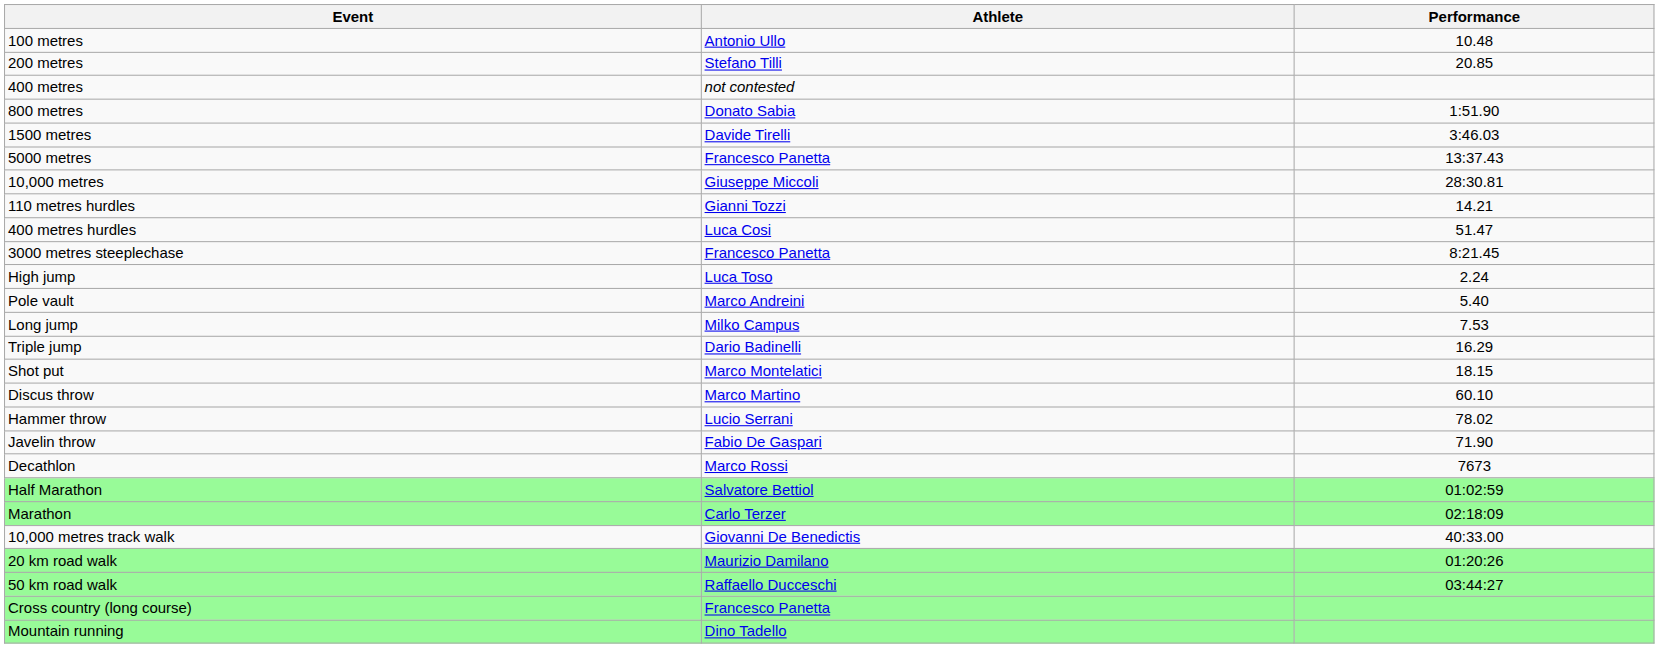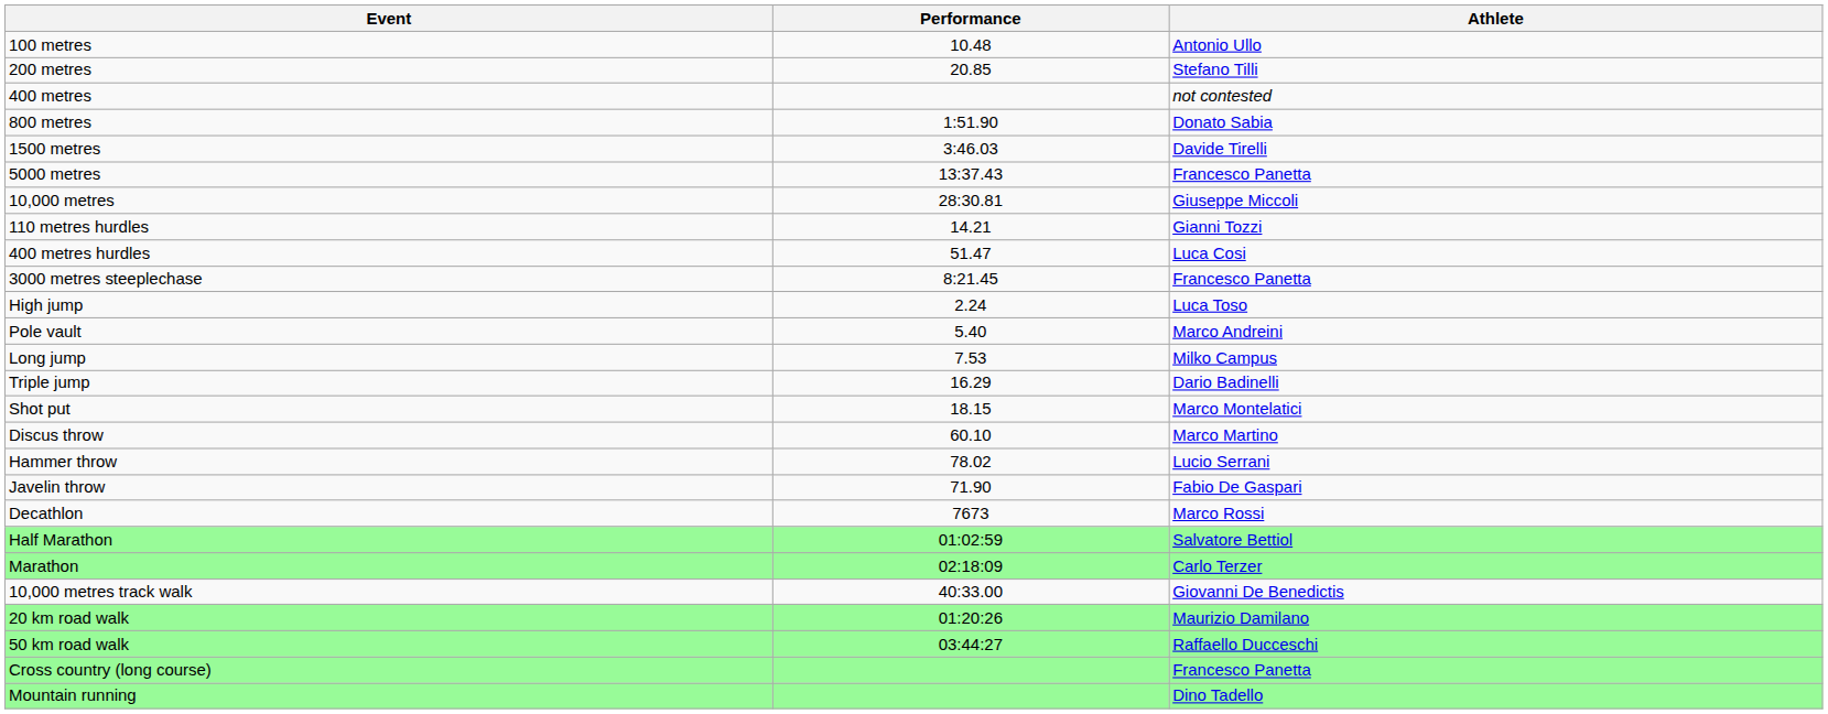 <table class="wikitable" width=80% style="font-size:90%; text-align:left;">
 <tr>
 <th>Event</th>
+<th>Performance</th>
 <th>Athlete</th>
-<th>Performance</th>
 </tr>
 <tr>
 <td>100 metres</td>
+<td align=center>10.48</td>
 <td><a href='#'>Antonio Ullo</a></td>
-<td align=center>10.48</td>
 </tr>
 <tr>
 <td>200 metres</td>
+<td align=center>20.85</td>
 <td><a href='#'>Stefano Tilli</a></td>
-<td align=center>20.85</td>
 </tr>
 <tr>
 <td>400 metres</td>
+<td align=center></td>
 <td><em>not contested</em></td>
-<td align=center></td>
 </tr>
 <tr>
 <td>800 metres</td>
+<td align=center>1:51.90</td>
 <td><a href='#'>Donato Sabia</a></td>
-<td align=center>1:51.90</td>
 </tr>
 <tr>
 <td>1500 metres</td>
+<td align=center>3:46.03</td>
 <td><a href='#'>Davide Tirelli</a></td>
-<td align=center>3:46.03</td>
 </tr>
 <tr>
 <td>5000 metres</td>
+<td align=center>13:37.43</td>
 <td><a href='#'>Francesco Panetta</a></td>
-<td align=center>13:37.43</td>
 </tr>
 <tr>
 <td>10,000 metres</td>
+<td align=center>28:30.81</td>
 <td><a href='#'>Giuseppe Miccoli</a></td>
-<td align=center>28:30.81</td>
 </tr>
 <tr>
 <td>110 metres hurdles</td>
+<td align=center>14.21</td>
 <td><a href='#'>Gianni Tozzi</a></td>
-<td align=center>14.21</td>
 </tr>
 <tr>
 <td>400 metres hurdles</td>
+<td align=center>51.47</td>
 <td><a href='#'>Luca Cosi</a></td>
-<td align=center>51.47</td>
 </tr>
 <tr>
 <td>3000 metres steeplechase</td>
+<td align=center>8:21.45</td>
 <td><a href='#'>Francesco Panetta</a></td>
-<td align=center>8:21.45</td>
 </tr>
 <tr>
 <td>High jump</td>
+<td align=center>2.24</td>
 <td><a href='#'>Luca Toso</a></td>
-<td align=center>2.24</td>
 </tr>
 <tr>
 <td>Pole vault</td>
+<td align=center>5.40</td>
 <td><a href='#'>Marco Andreini</a></td>
-<td align=center>5.40</td>
 </tr>
 <tr>
 <td>Long jump</td>
+<td align=center>7.53</td>
 <td><a href='#'>Milko Campus</a></td>
-<td align=center>7.53</td>
 </tr>
 <tr>
 <td>Triple jump</td>
+<td align=center>16.29</td>
 <td><a href='#'>Dario Badinelli</a></td>
-<td align=center>16.29</td>
 </tr>
 <tr>
 <td>Shot put</td>
+<td align=center>18.15</td>
 <td><a href='#'>Marco Montelatici</a></td>
-<td align=center>18.15</td>
 </tr>
 <tr>
 <td>Discus throw</td>
+<td align=center>60.10</td>
 <td><a href='#'>Marco Martino</a></td>
-<td align=center>60.10</td>
 </tr>
 <tr>
 <td>Hammer throw</td>
+<td align=center>78.02</td>
 <td><a href='#'>Lucio Serrani</a></td>
-<td align=center>78.02</td>
 </tr>
 <tr>
 <td>Javelin throw</td>
+<td align=center>71.90</td>
 <td><a href='#'>Fabio De Gaspari</a></td>
-<td align=center>71.90</td>
 </tr>
 <tr>
 <td>Decathlon</td>
+<td align=center>7673</td>
 <td><a href='#'>Marco Rossi</a></td>
-<td align=center>7673</td>
 </tr>
 <tr bgcolor=palegreen>
 <td>Half Marathon</td>
+<td align=center>01:02:59</td>
 <td><a href='#'>Salvatore Bettiol</a></td>
-<td align=center>01:02:59</td>
 </tr>
 <tr bgcolor=palegreen>
 <td>Marathon</td>
+<td align=center>02:18:09</td>
 <td><a href='#'>Carlo Terzer</a></td>
-<td align=center>02:18:09</td>
 </tr>
 <tr>
 <td>10,000 metres track walk</td>
+<td align=center>40:33.00</td>
 <td><a href='#'>Giovanni De Benedictis</a></td>
-<td align=center>40:33.00</td>
 </tr>
 <tr bgcolor=palegreen>
 <td>20 km road walk</td>
+<td align=center>01:20:26</td>
 <td><a href='#'>Maurizio Damilano</a></td>
-<td align=center>01:20:26</td>
 </tr>
 <tr bgcolor=palegreen>
 <td>50 km road walk</td>
+<td align=center>03:44:27</td>
 <td><a href='#'>Raffaello Ducceschi</a></td>
-<td align=center>03:44:27</td>
 </tr>
 <tr bgcolor=palegreen>
 <td>Cross country (long course)</td>
+<td align=center></td>
 <td><a href='#'>Francesco Panetta</a></td>
-<td align=center></td>
 </tr>
 <tr bgcolor=palegreen>
 <td>Mountain running</td>
+<td align=center></td>
 <td><a href='#'>Dino Tadello</a></td>
-<td align=center></td>
 </tr>
 </table>
